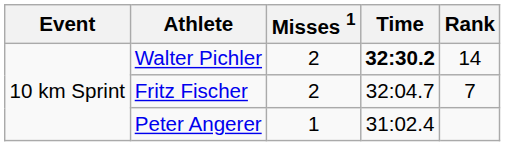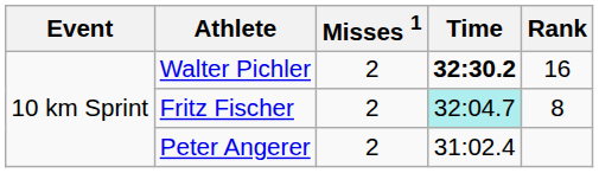 <table class="wikitable" style="font-size:90%">
 <tr>
 <th>Event</th>
 <th>Athlete</th>
 <th>Misses <sup>1</sup></th>
 <th>Time</th>
 <th>Rank</th>
 </tr>
 <tr>
 <td rowspan="3">10 km Sprint</td>
 <td><a href='#'>Walter Pichler</a></td>
 <td align="center">2</td>
 <td align="center"><strong>32:30.2</strong></td>
-<td align="center">14</td>
+<td align="center">16</td>
 </tr>
 <tr>
 <td><a href='#'>Fritz Fischer</a></td>
 <td align="center">2</td>
-<td align="center">32:04.7</td>
-<td align="center">7</td>
+<td align="center" style="background: paleturquoise;">32:04.7</td>
+<td align="center">8</td>
 </tr>
 <tr>
 <td><a href='#'>Peter Angerer</a></td>
-<td align="center">1</td>
+<td align="center">2</td>
 <td align="center">31:02.4</td>
 <td align="center"></td>
 </tr>
 </table>
